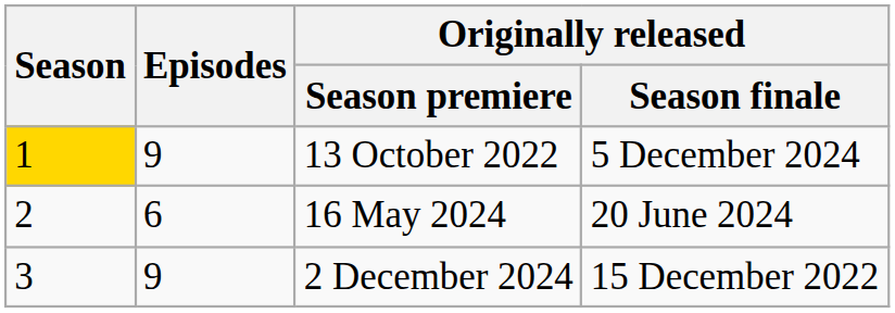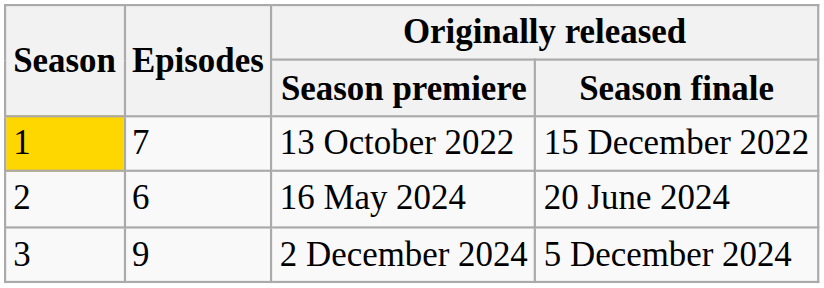 <table class="wikitable">
 <tr>
 <th rowspan="2">Season</th>
 <th rowspan="2">Episodes</th>
 <th colspan="2">Originally released</th>
 </tr>
 <tr>
 <th>Season premiere</th>
 <th>Season finale</th>
 </tr>
 <tr>
 <td style="background: gold;">1</td>
-<td>9</td>
+<td>7</td>
 <td>13 October 2022</td>
-<td>5 December 2024</td>
+<td>15 December 2022</td>
 </tr>
 <tr>
 <td>2</td>
 <td>6</td>
 <td>16 May 2024</td>
 <td>20 June 2024</td>
 </tr>
 <tr>
 <td>3</td>
 <td>9</td>
 <td>2 December 2024</td>
-<td>15 December 2022</td>
+<td>5 December 2024</td>
 </tr>
 </table>
